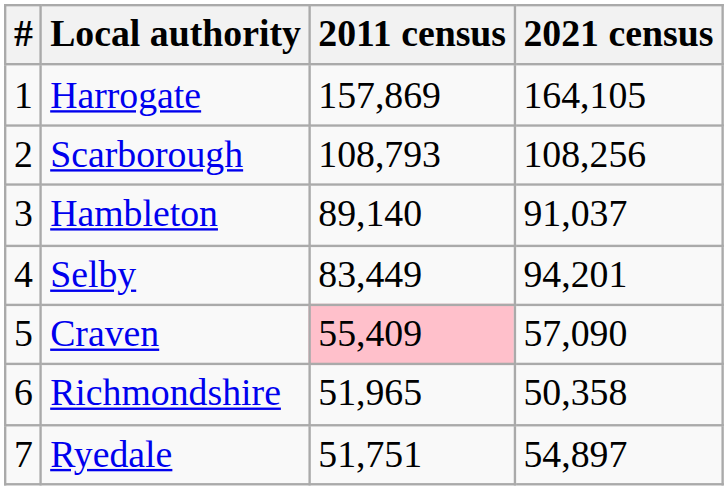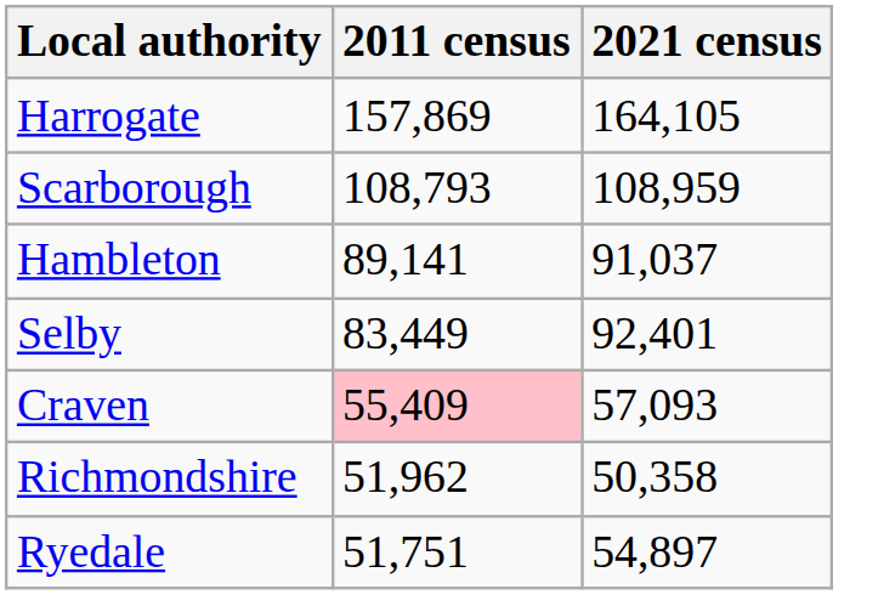 <table class="wikitable sortable">
 <tr>
-<th>#</th>
 <th>Local authority</th>
 <th>2011 census</th>
 <th>2021 census</th>
 </tr>
 <tr>
-<td>1</td>
 <td><a href='#'>Harrogate</a></td>
 <td>157,869</td>
 <td>164,105</td>
 </tr>
 <tr>
-<td>2</td>
 <td><a href='#'>Scarborough</a></td>
 <td>108,793</td>
-<td>108,256</td>
+<td>108,959</td>
 </tr>
 <tr>
-<td>3</td>
 <td><a href='#'>Hambleton</a></td>
-<td>89,140</td>
+<td>89,141</td>
 <td>91,037</td>
 </tr>
 <tr>
-<td>4</td>
 <td><a href='#'>Selby</a></td>
 <td>83,449</td>
-<td>94,201</td>
+<td>92,401</td>
 </tr>
 <tr>
-<td>5</td>
 <td><a href='#'>Craven</a></td>
 <td style="background: pink;">55,409</td>
-<td>57,090</td>
+<td>57,093</td>
 </tr>
 <tr>
-<td>6</td>
 <td><a href='#'>Richmondshire</a></td>
-<td>51,965</td>
+<td>51,962</td>
 <td>50,358</td>
 </tr>
 <tr>
-<td>7</td>
 <td><a href='#'>Ryedale</a></td>
 <td>51,751</td>
 <td>54,897</td>
 </tr>
 </table>
